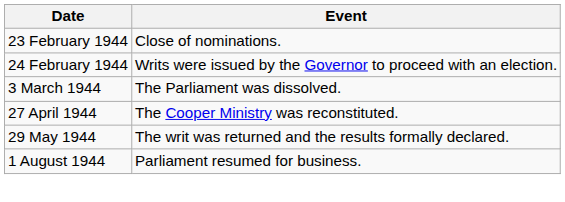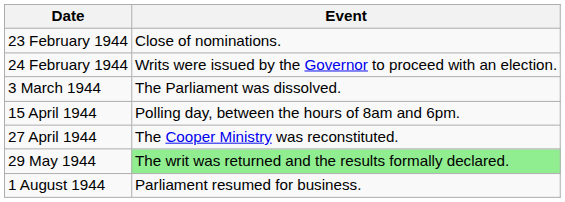 <table class="wikitable">
 <tr>
 <th>Date</th>
 <th>Event</th>
 </tr>
 <tr>
 <td>23 February 1944</td>
 <td>Close of nominations.</td>
 </tr>
 <tr>
 <td>24 February 1944</td>
 <td>Writs were issued by the <a href='#'>Governor</a> to proceed with an election.</td>
 </tr>
 <tr>
 <td>3 March 1944</td>
 <td>The Parliament was dissolved.</td>
 </tr>
 <tr>
+<td>15 April 1944</td>
+<td>Polling day, between the hours of 8am and 6pm.</td>
+</tr>
+<tr>
 <td>27 April 1944</td>
 <td>The <a href='#'>Cooper Ministry</a> was reconstituted.</td>
 </tr>
 <tr>
 <td>29 May 1944</td>
-<td>The writ was returned and the results formally declared.</td>
+<td style="background: lightgreen;">The writ was returned and the results formally declared.</td>
 </tr>
 <tr>
 <td>1 August 1944</td>
 <td>Parliament resumed for business.</td>
 </tr>
 </table>
